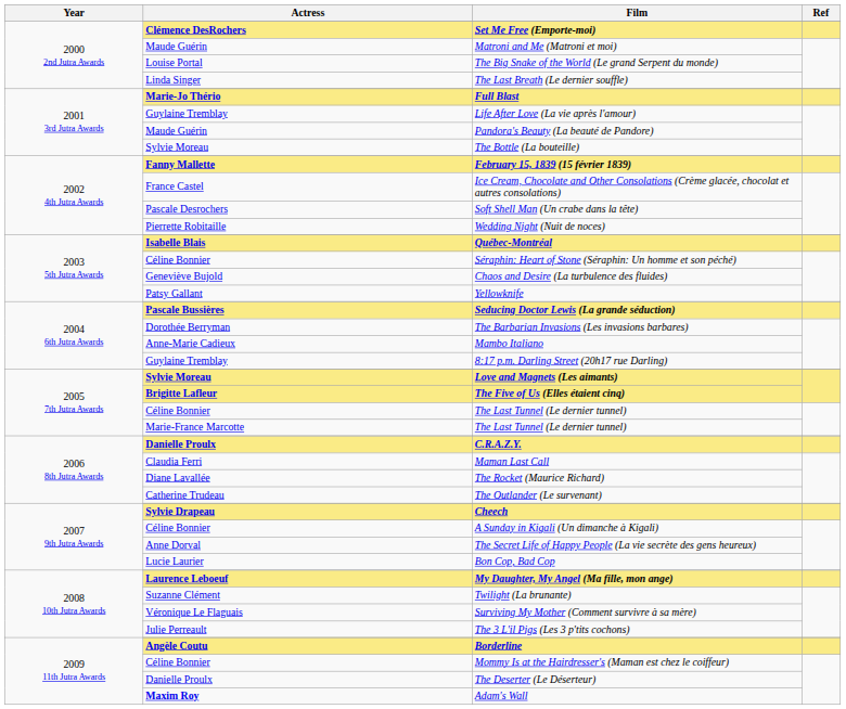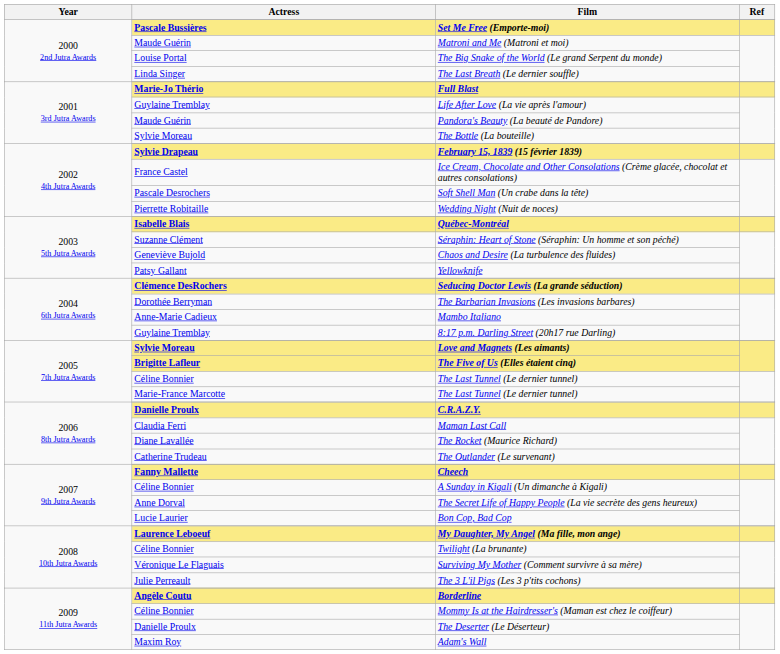 <table class="wikitable" style="width:100%;">
 <tr style="background:#bebebe;">
 <th style="width:8%;">Year</th>
 <th style="width:19%;">Actress</th>
 <th style="width:19%;">Film</th>
 <th style="width:2%;">Ref</th>
 </tr>
 <tr>
 <td rowspan="5" align="center">2000<br> <small><a href='#'>2nd Jutra Awards</a></small></td>
 </tr>
 <tr style="background:#FAEB86">
-<td><strong><a href='#'>Clémence DesRochers</a></strong></td>
+<td><strong><a href='#'>Pascale Bussières</a></strong></td>
 <td><strong><em><a href='#'>Set Me Free</a> (Emporte-moi)</em></strong></td>
 <td></td>
 </tr>
 <tr>
 <td><a href='#'>Maude Guérin</a></td>
 <td><em><a href='#'>Matroni and Me</a> (Matroni et moi)</em></td>
 <td rowspan=3></td>
 </tr>
 <tr>
 <td><a href='#'>Louise Portal</a></td>
 <td><em><a href='#'>The Big Snake of the World</a> (Le grand Serpent du monde)</em></td>
 </tr>
 <tr>
 <td><a href='#'>Linda Singer</a></td>
 <td><em><a href='#'>The Last Breath</a> (Le dernier souffle)</em></td>
 </tr>
 <tr>
 <td rowspan="5" align="center">2001<br> <small><a href='#'>3rd Jutra Awards</a></small></td>
 </tr>
 <tr style="background:#FAEB86">
 <td><strong><a href='#'>Marie-Jo Thério</a></strong></td>
 <td><strong><em><a href='#'>Full Blast</a></em></strong></td>
 <td></td>
 </tr>
 <tr>
 <td><a href='#'>Guylaine Tremblay</a></td>
 <td><em><a href='#'>Life After Love</a> (La vie après l'amour)</em></td>
 <td rowspan=3></td>
 </tr>
 <tr>
 <td><a href='#'>Maude Guérin</a></td>
 <td><em><a href='#'>Pandora's Beauty</a> (La beauté de Pandore)</em></td>
 </tr>
 <tr>
 <td><a href='#'>Sylvie Moreau</a></td>
 <td><em><a href='#'>The Bottle</a> (La bouteille)</em></td>
 </tr>
 <tr>
 <td rowspan="5" align="center">2002 <br> <small><a href='#'>4th Jutra Awards</a></small></td>
 </tr>
 <tr style="background:#FAEB86">
-<td><strong><a href='#'>Fanny Mallette</a></strong></td>
+<td><strong><a href='#'>Sylvie Drapeau</a></strong></td>
 <td><strong><em><a href='#'>February 15, 1839</a> (15 février 1839)</em></strong></td>
 <td></td>
 </tr>
 <tr>
 <td><a href='#'>France Castel</a></td>
 <td><em><a href='#'>Ice Cream, Chocolate and Other Consolations</a> (Crème glacée, chocolat et autres consolations)</em></td>
 <td rowspan=3></td>
 </tr>
 <tr>
 <td><a href='#'>Pascale Desrochers</a></td>
 <td><em><a href='#'>Soft Shell Man</a> (Un crabe dans la tête)</em></td>
 </tr>
 <tr>
 <td><a href='#'>Pierrette Robitaille</a></td>
 <td><em><a href='#'>Wedding Night</a> (Nuit de noces)</em></td>
 </tr>
 <tr>
 <td rowspan="5" align="center">2003 <br> <small><a href='#'>5th Jutra Awards</a></small></td>
 </tr>
 <tr style="background:#FAEB86">
 <td><strong><a href='#'>Isabelle Blais</a></strong></td>
 <td><strong><em><a href='#'>Québec-Montréal</a></em></strong></td>
 <td></td>
 </tr>
 <tr>
-<td><a href='#'>Céline Bonnier</a></td>
+<td><a href='#'>Suzanne Clément</a></td>
 <td><em><a href='#'>Séraphin: Heart of Stone</a> (Séraphin: Un homme et son péché)</em></td>
 <td rowspan=3></td>
 </tr>
 <tr>
 <td><a href='#'>Geneviève Bujold</a></td>
 <td><em><a href='#'>Chaos and Desire</a> (La turbulence des fluides)</em></td>
 </tr>
 <tr>
 <td><a href='#'>Patsy Gallant</a></td>
 <td><em><a href='#'>Yellowknife</a></em></td>
 </tr>
 <tr>
 <td rowspan="5" align="center">2004 <br> <small><a href='#'>6th Jutra Awards</a></small></td>
 </tr>
 <tr style="background:#FAEB86">
-<td><strong><a href='#'>Pascale Bussières</a></strong></td>
+<td><strong><a href='#'>Clémence DesRochers</a></strong></td>
 <td><strong><em><a href='#'>Seducing Doctor Lewis</a> (La grande séduction)</em></strong></td>
 <td></td>
 </tr>
 <tr>
 <td><a href='#'>Dorothée Berryman</a></td>
 <td><em><a href='#'>The Barbarian Invasions</a> (Les invasions barbares)</em></td>
 <td rowspan=3></td>
 </tr>
 <tr>
 <td><a href='#'>Anne-Marie Cadieux</a></td>
 <td><em><a href='#'>Mambo Italiano</a></em></td>
 </tr>
 <tr>
 <td><a href='#'>Guylaine Tremblay</a></td>
 <td><em><a href='#'>8:17 p.m. Darling Street</a> (20h17 rue Darling)</em></td>
 </tr>
 <tr>
 <td rowspan="5" align="center">2005 <br> <small><a href='#'>7th Jutra Awards</a></small></td>
 </tr>
 <tr style="background:#FAEB86">
 <td><strong><a href='#'>Sylvie Moreau</a></strong></td>
 <td><strong><em><a href='#'>Love and Magnets</a> (Les aimants)</em></strong></td>
 <td rowspan=2></td>
 </tr>
 <tr style="background:#FAEB86">
 <td><strong><a href='#'>Brigitte Lafleur</a></strong></td>
 <td><strong><em><a href='#'>The Five of Us</a> (Elles étaient cinq)</em></strong></td>
 </tr>
 <tr>
 <td><a href='#'>Céline Bonnier</a></td>
 <td><em><a href='#'>The Last Tunnel</a> (Le dernier tunnel)</em></td>
 <td rowspan=2></td>
 </tr>
 <tr>
 <td><a href='#'>Marie-France Marcotte</a></td>
 <td><em><a href='#'>The Last Tunnel</a> (Le dernier tunnel)</em></td>
 </tr>
 <tr>
 <td rowspan="5" align="center">2006 <br> <small><a href='#'>8th Jutra Awards</a></small></td>
 </tr>
 <tr style="background:#FAEB86">
 <td><strong><a href='#'>Danielle Proulx</a></strong></td>
 <td><strong><em><a href='#'>C.R.A.Z.Y.</a></em></strong></td>
 <td></td>
 </tr>
 <tr>
 <td><a href='#'>Claudia Ferri</a></td>
 <td><em><a href='#'>Maman Last Call</a></em></td>
 <td rowspan=3></td>
 </tr>
 <tr>
 <td><a href='#'>Diane Lavallée</a></td>
 <td><em><a href='#'>The Rocket</a> (Maurice Richard)</em></td>
 </tr>
 <tr>
 <td><a href='#'>Catherine Trudeau</a></td>
 <td><em><a href='#'>The Outlander</a> (Le survenant)</em></td>
 </tr>
 <tr>
 <td rowspan="5" align="center">2007 <br> <small><a href='#'>9th Jutra Awards</a></small></td>
 </tr>
 <tr style="background:#FAEB86">
-<td><strong><a href='#'>Sylvie Drapeau</a></strong></td>
+<td><strong><a href='#'>Fanny Mallette</a></strong></td>
 <td><strong><em><a href='#'>Cheech</a></em></strong></td>
 <td></td>
 </tr>
 <tr>
 <td><a href='#'>Céline Bonnier</a></td>
 <td><em><a href='#'>A Sunday in Kigali</a> (Un dimanche à Kigali)</em></td>
 <td rowspan=3></td>
 </tr>
 <tr>
 <td><a href='#'>Anne Dorval</a></td>
 <td><em><a href='#'>The Secret Life of Happy People</a> (La vie secrète des gens heureux)</em></td>
 </tr>
 <tr>
 <td><a href='#'>Lucie Laurier</a></td>
 <td><em><a href='#'>Bon Cop, Bad Cop</a></em></td>
 </tr>
 <tr>
 <td rowspan="5" align="center">2008 <br> <small><a href='#'>10th Jutra Awards</a></small></td>
 </tr>
 <tr style="background:#FAEB86">
 <td><strong><a href='#'>Laurence Leboeuf</a></strong></td>
 <td><strong><em><a href='#'>My Daughter, My Angel</a> (Ma fille, mon ange)</em></strong></td>
 <td></td>
 </tr>
 <tr>
-<td><a href='#'>Suzanne Clément</a></td>
+<td><a href='#'>Céline Bonnier</a></td>
 <td><em><a href='#'>Twilight</a> (La brunante)</em></td>
 <td rowspan=3></td>
 </tr>
 <tr>
 <td><a href='#'>Véronique Le Flaguais</a></td>
 <td><em><a href='#'>Surviving My Mother</a> (Comment survivre à sa mère)</em></td>
 </tr>
 <tr>
 <td><a href='#'>Julie Perreault</a></td>
 <td><em><a href='#'>The 3 L'il Pigs</a> (Les 3 p'tits cochons)</em></td>
 </tr>
 <tr>
 <td rowspan="5" align="center">2009 <br> <small><a href='#'>11th Jutra Awards</a></small></td>
 </tr>
 <tr style="background:#FAEB86">
 <td><strong><a href='#'>Angèle Coutu</a></strong></td>
 <td><strong><em><a href='#'>Borderline</a></em></strong></td>
 <td></td>
 </tr>
 <tr>
 <td><a href='#'>Céline Bonnier</a></td>
 <td><em><a href='#'>Mommy Is at the Hairdresser's</a> (Maman est chez le coiffeur)</em></td>
 <td rowspan=3></td>
 </tr>
 <tr>
 <td><a href='#'>Danielle Proulx</a></td>
 <td><em><a href='#'>The Deserter</a> (Le Déserteur)</em></td>
 </tr>
 <tr>
-<td><strong><a href='#'>Maxim Roy</a></strong></td>
+<td><a href='#'>Maxim Roy</a></td>
 <td><em><a href='#'>Adam's Wall</a></em></td>
 </tr>
 </table>
